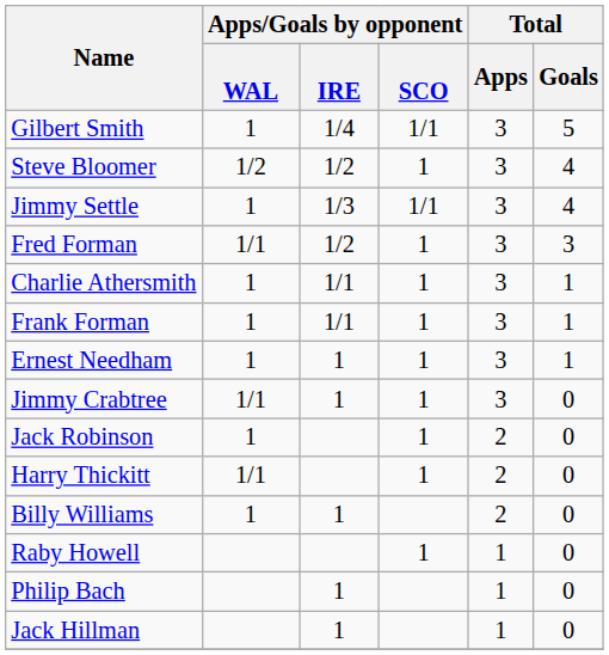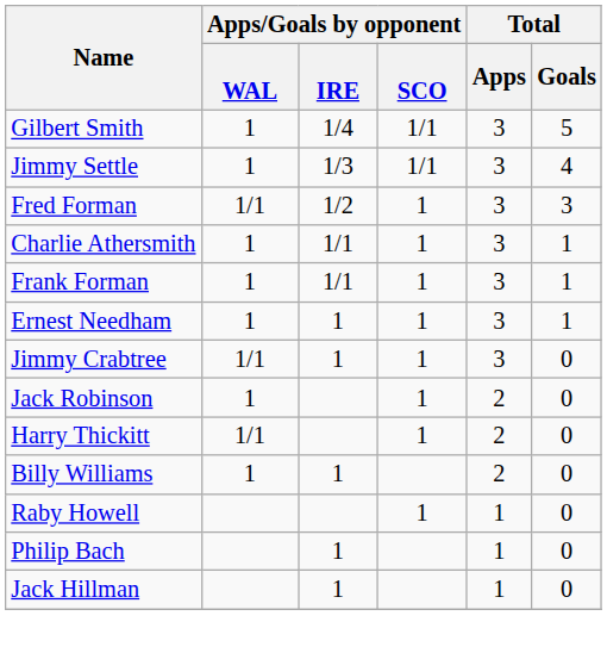 <table class="wikitable sortable" style="text-align: center;">
 <tr>
 <th rowspan=2>Name</th>
 <th colspan=3>Apps/Goals by opponent</th>
 <th colspan=2>Total</th>
 </tr>
 <tr>
 <th><br><a href='#'>WAL</a></th>
 <th><br><a href='#'>IRE</a></th>
 <th><br><a href='#'>SCO</a></th>
 <th>Apps</th>
 <th>Goals</th>
 </tr>
 <tr>
 <td align=left><a href='#'>Gilbert Smith</a></td>
 <td>1</td>
 <td>1/4</td>
 <td>1/1</td>
 <td>3</td>
 <td>5</td>
-</tr>
-<tr>
-<td align=left><a href='#'>Steve Bloomer</a></td>
-<td>1/2</td>
-<td>1/2</td>
-<td>1</td>
-<td>3</td>
-<td>4</td>
 </tr>
 <tr>
 <td align=left><a href='#'>Jimmy Settle</a></td>
 <td>1</td>
 <td>1/3</td>
 <td>1/1</td>
 <td>3</td>
 <td>4</td>
 </tr>
 <tr>
 <td align=left><a href='#'>Fred Forman</a></td>
 <td>1/1</td>
 <td>1/2</td>
 <td>1</td>
 <td>3</td>
 <td>3</td>
 </tr>
 <tr>
 <td align=left><a href='#'>Charlie Athersmith</a></td>
 <td>1</td>
 <td>1/1</td>
 <td>1</td>
 <td>3</td>
 <td>1</td>
 </tr>
 <tr>
 <td align=left><a href='#'>Frank Forman</a></td>
 <td>1</td>
 <td>1/1</td>
 <td>1</td>
 <td>3</td>
 <td>1</td>
 </tr>
 <tr>
 <td align=left><a href='#'>Ernest Needham</a></td>
 <td>1</td>
 <td>1</td>
 <td>1</td>
 <td>3</td>
 <td>1</td>
 </tr>
 <tr>
 <td align=left><a href='#'>Jimmy Crabtree</a></td>
 <td>1/1</td>
 <td>1</td>
 <td>1</td>
 <td>3</td>
 <td>0</td>
 </tr>
 <tr>
 <td align=left><a href='#'>Jack Robinson</a></td>
 <td>1</td>
 <td></td>
 <td>1</td>
 <td>2</td>
 <td>0</td>
 </tr>
 <tr>
 <td align=left><a href='#'>Harry Thickitt</a></td>
 <td>1/1</td>
 <td></td>
 <td>1</td>
 <td>2</td>
 <td>0</td>
 </tr>
 <tr>
 <td align=left><a href='#'>Billy Williams</a></td>
 <td>1</td>
 <td>1</td>
 <td></td>
 <td>2</td>
 <td>0</td>
 </tr>
 <tr>
 <td align=left><a href='#'>Raby Howell</a></td>
 <td></td>
 <td></td>
 <td>1</td>
 <td>1</td>
 <td>0</td>
 </tr>
 <tr>
 <td align=left><a href='#'>Philip Bach</a></td>
 <td></td>
 <td>1</td>
 <td></td>
 <td>1</td>
 <td>0</td>
 </tr>
 <tr>
 <td align=left><a href='#'>Jack Hillman</a></td>
 <td></td>
 <td>1</td>
 <td></td>
 <td>1</td>
 <td>0</td>
 </tr>
 <tr>
 </tr>
 </table>
